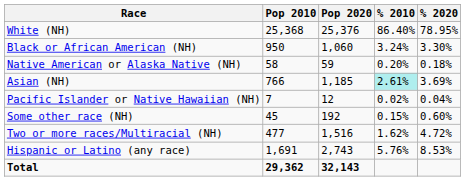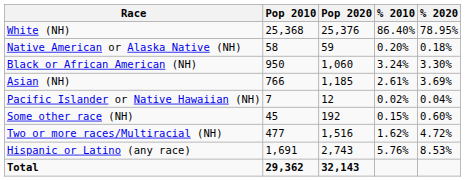 <table class="wikitable">
 <tr>
 <th>Race</th>
 <th>Pop 2010</th>
 <th>Pop 2020</th>
 <th>% 2010</th>
 <th>% 2020</th>
 </tr>
 <tr>
 <td><a href='#'>White</a> (NH)</td>
 <td>25,368</td>
 <td>25,376</td>
 <td>86.40%</td>
 <td>78.95%</td>
 </tr>
 <tr>
+<td><a href='#'>Native American</a> or <a href='#'>Alaska Native</a> (NH)</td>
+<td>58</td>
+<td>59</td>
+<td>0.20%</td>
+<td>0.18%</td>
+</tr>
+<tr>
 <td><a href='#'>Black or African American</a> (NH)</td>
 <td>950</td>
 <td>1,060</td>
 <td>3.24%</td>
 <td>3.30%</td>
 </tr>
 <tr>
-<td><a href='#'>Native American</a> or <a href='#'>Alaska Native</a> (NH)</td>
-<td>58</td>
-<td>59</td>
-<td>0.20%</td>
-<td>0.18%</td>
-</tr>
-<tr>
 <td><a href='#'>Asian</a> (NH)</td>
 <td>766</td>
 <td>1,185</td>
-<td style="background: paleturquoise;">2.61%</td>
+<td>2.61%</td>
 <td>3.69%</td>
 </tr>
 <tr>
 <td><a href='#'>Pacific Islander</a> or <a href='#'>Native Hawaiian</a> (NH)</td>
 <td>7</td>
 <td>12</td>
 <td>0.02%</td>
 <td>0.04%</td>
 </tr>
 <tr>
 <td><a href='#'>Some other race</a> (NH)</td>
 <td>45</td>
 <td>192</td>
 <td>0.15%</td>
 <td>0.60%</td>
 </tr>
 <tr>
 <td><a href='#'>Two or more races/Multiracial</a> (NH)</td>
 <td>477</td>
 <td>1,516</td>
 <td>1.62%</td>
 <td>4.72%</td>
 </tr>
 <tr>
 <td><a href='#'>Hispanic or Latino</a> (any race)</td>
 <td>1,691</td>
 <td>2,743</td>
 <td>5.76%</td>
 <td>8.53%</td>
 </tr>
 <tr>
 <td><strong>Total</strong></td>
 <td><strong>29,362</strong></td>
 <td><strong>32,143</strong></td>
 <td></td>
 </tr>
 </table>
